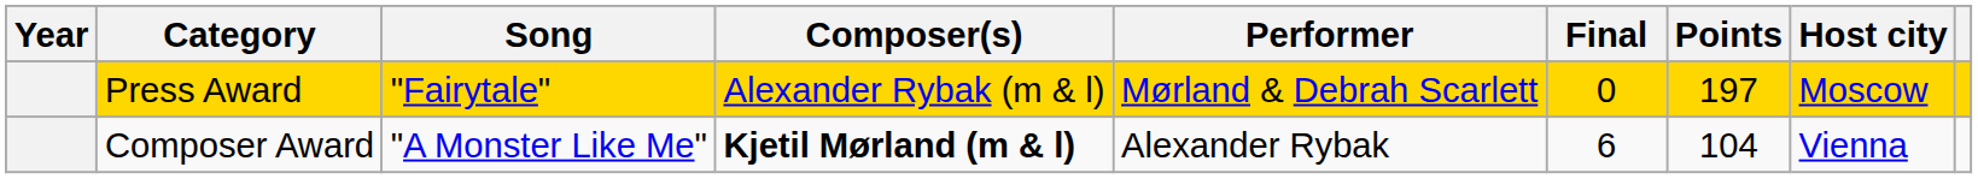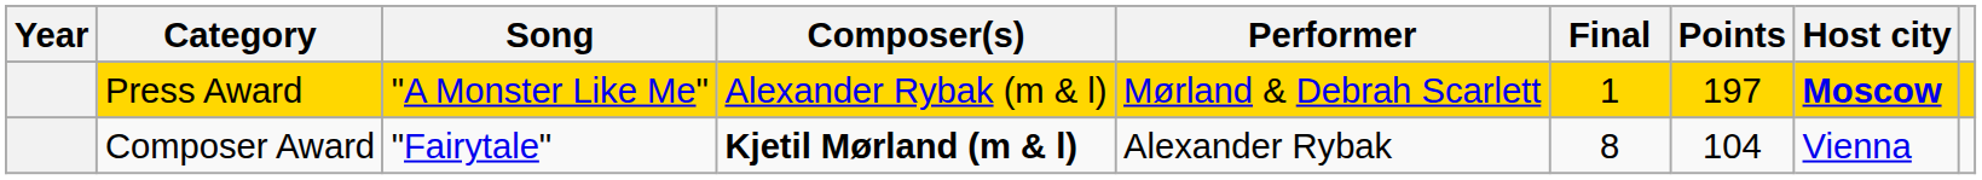 <table class="wikitable plainrowheaders" style="font-size: 95%">
 <tr>
 <th>Year</th>
 <th>Category</th>
 <th>Song</th>
 <th>Composer(s)<br></th>
 <th>Performer</th>
 <th style="width:45px;">Final</th>
 <th style="width:45px;">Points</th>
 <th>Host city</th>
 <th class="unsortable"></th>
 </tr>
 <tr bgcolor="gold">
 <th scope="row"></th>
 <td>Press Award</td>
-<td>"<a href='#'>Fairytale</a>"</td>
+<td>"<a href='#'>A Monster Like Me</a>"</td>
 <td><a href='#'>Alexander Rybak</a> (m & l)</td>
 <td><a href='#'>Mørland</a> & <a href='#'>Debrah Scarlett</a></td>
-<td style="text-align:center;">0</td>
+<td style="text-align:center;">1</td>
 <td style="text-align:center;">197</td>
-<td> <a href='#'>Moscow</a></td>
+<td><strong> <a href='#'>Moscow</a></strong></td>
 <td></td>
 </tr>
 <tr>
 <th scope="row"></th>
 <td>Composer Award</td>
-<td>"<a href='#'>A Monster Like Me</a>"</td>
+<td>"<a href='#'>Fairytale</a>"</td>
 <td><strong>Kjetil Mørland (m & l)</strong></td>
 <td>Alexander Rybak</td>
-<td style="text-align:center;">6</td>
+<td style="text-align:center;">8</td>
 <td style="text-align:center;">104</td>
 <td> <a href='#'>Vienna</a></td>
 <td></td>
 </tr>
 </table>
